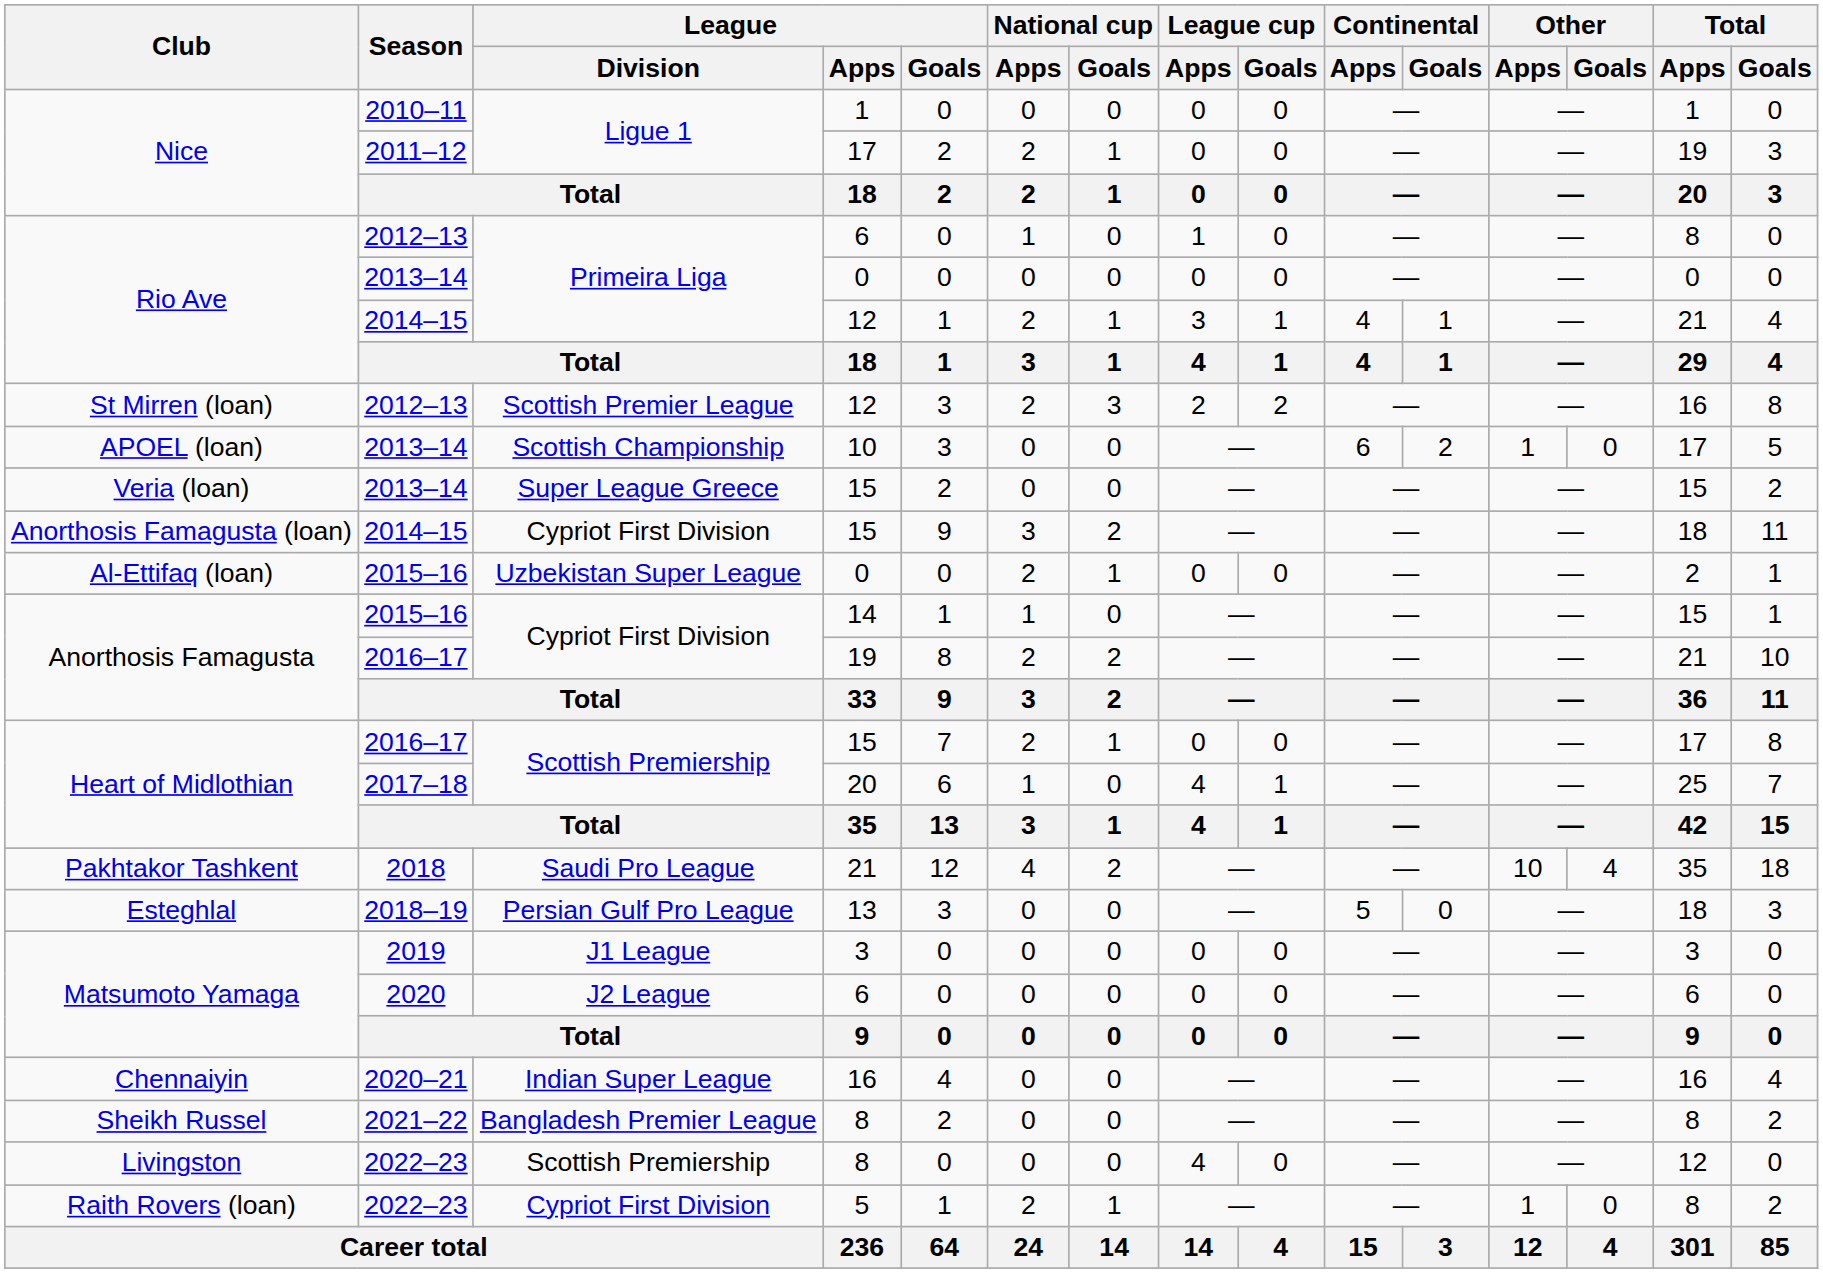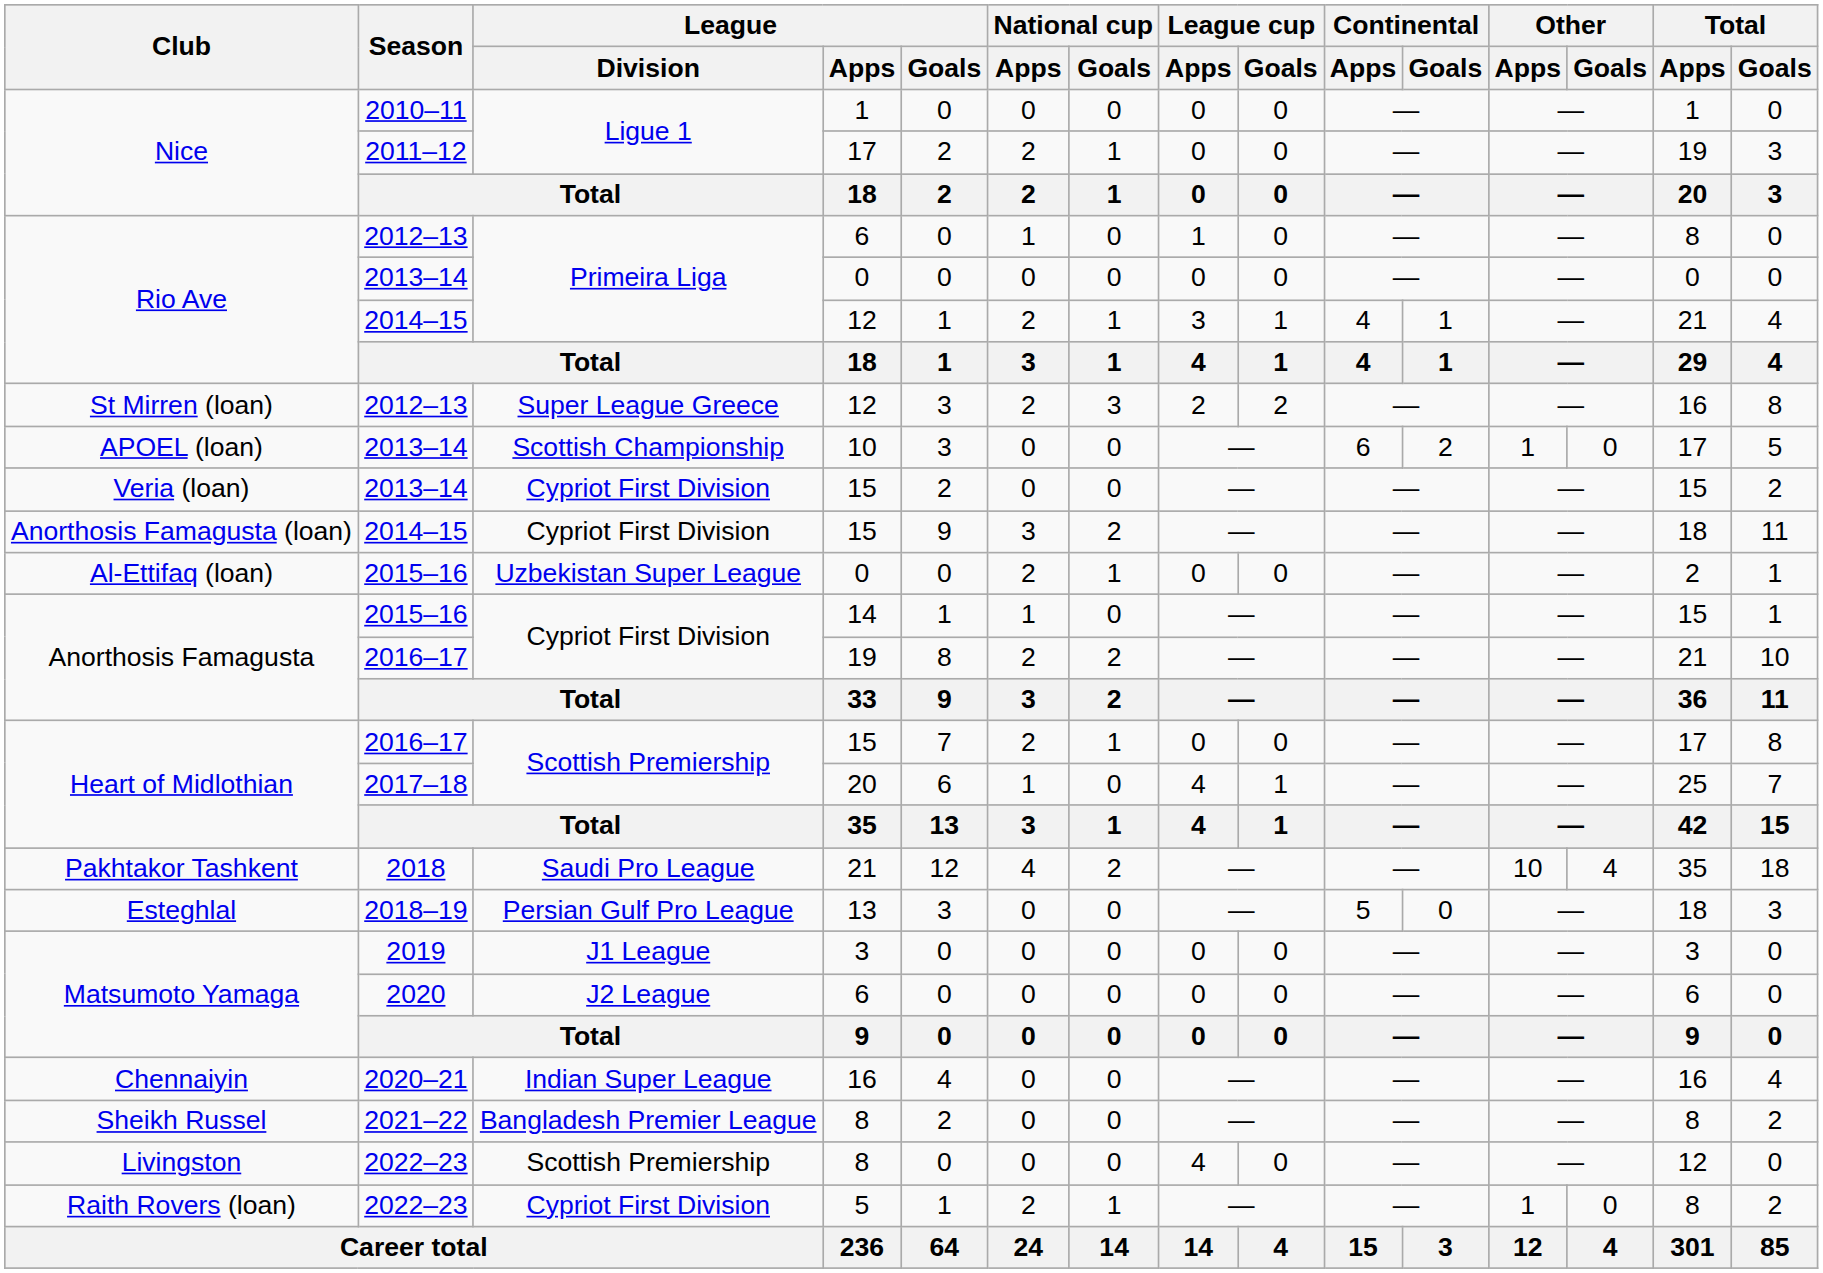 <table class="wikitable" style="text-align: center">
 <tr>
 <th rowspan="2">Club</th>
 <th rowspan="2">Season</th>
 <th colspan="3">League</th>
 <th colspan="2">National cup</th>
 <th colspan="2">League cup</th>
 <th colspan="2">Continental</th>
 <th colspan="2">Other</th>
 <th colspan="2">Total</th>
 </tr>
 <tr>
 <th>Division</th>
 <th>Apps</th>
 <th>Goals</th>
 <th>Apps</th>
 <th>Goals</th>
 <th>Apps</th>
 <th>Goals</th>
 <th>Apps</th>
 <th>Goals</th>
 <th>Apps</th>
 <th>Goals</th>
 <th>Apps</th>
 <th>Goals</th>
 </tr>
 <tr>
 <td rowspan="3"><a href='#'>Nice</a></td>
 <td><a href='#'>2010–11</a></td>
 <td rowspan="2"><a href='#'>Ligue 1</a></td>
 <td>1</td>
 <td>0</td>
 <td>0</td>
 <td>0</td>
 <td>0</td>
 <td>0</td>
 <td colspan=2>—</td>
 <td colspan=2>—</td>
 <td>1</td>
 <td>0</td>
 </tr>
 <tr>
 <td><a href='#'>2011–12</a></td>
 <td>17</td>
 <td>2</td>
 <td>2</td>
 <td>1</td>
 <td>0</td>
 <td>0</td>
 <td colspan=2>—</td>
 <td colspan=2>—</td>
 <td>19</td>
 <td>3</td>
 </tr>
 <tr>
 <th colspan="2">Total</th>
 <th>18</th>
 <th>2</th>
 <th>2</th>
 <th>1</th>
 <th>0</th>
 <th>0</th>
 <th colspan=2>—</th>
 <th colspan=2>—</th>
 <th>20</th>
 <th>3</th>
 </tr>
 <tr>
 <td rowspan="4"><a href='#'>Rio Ave</a></td>
 <td><a href='#'>2012–13</a></td>
 <td rowspan="3"><a href='#'>Primeira Liga</a></td>
 <td>6</td>
 <td>0</td>
 <td>1</td>
 <td>0</td>
 <td>1</td>
 <td>0</td>
 <td colspan=2>—</td>
 <td colspan=2>—</td>
 <td>8</td>
 <td>0</td>
 </tr>
 <tr>
 <td><a href='#'>2013–14</a></td>
 <td>0</td>
 <td>0</td>
 <td>0</td>
 <td>0</td>
 <td>0</td>
 <td>0</td>
 <td colspan=2>—</td>
 <td colspan=2>—</td>
 <td>0</td>
 <td>0</td>
 </tr>
 <tr>
 <td><a href='#'>2014–15</a></td>
 <td>12</td>
 <td>1</td>
 <td>2</td>
 <td>1</td>
 <td>3</td>
 <td>1</td>
 <td>4</td>
 <td>1</td>
 <td colspan="2">—</td>
 <td>21</td>
 <td>4</td>
 </tr>
 <tr>
 <th colspan="2">Total</th>
 <th>18</th>
 <th>1</th>
 <th>3</th>
 <th>1</th>
 <th>4</th>
 <th>1</th>
 <th>4</th>
 <th>1</th>
 <th colspan="2">—</th>
 <th>29</th>
 <th>4</th>
 </tr>
 <tr>
 <td><a href='#'>St Mirren</a> (loan)</td>
 <td><a href='#'>2012–13</a></td>
-<td><a href='#'>Scottish Premier League</a></td>
+<td><a href='#'>Super League Greece</a></td>
 <td>12</td>
 <td>3</td>
 <td>2</td>
 <td>3</td>
 <td>2</td>
 <td>2</td>
 <td colspan=2>—</td>
 <td colspan=2>—</td>
 <td>16</td>
 <td>8</td>
 </tr>
 <tr>
 <td><a href='#'>APOEL</a> (loan)</td>
 <td><a href='#'>2013–14</a></td>
 <td><a href='#'>Scottish Championship</a></td>
 <td>10</td>
 <td>3</td>
 <td>0</td>
 <td>0</td>
 <td colspan="2">—</td>
 <td>6</td>
 <td>2</td>
 <td>1</td>
 <td>0</td>
 <td>17</td>
 <td>5</td>
 </tr>
 <tr>
 <td><a href='#'>Veria</a> (loan)</td>
 <td><a href='#'>2013–14</a></td>
-<td><a href='#'>Super League Greece</a></td>
+<td><a href='#'>Cypriot First Division</a></td>
 <td>15</td>
 <td>2</td>
 <td>0</td>
 <td>0</td>
 <td colspan="2">—</td>
 <td colspan="2">—</td>
 <td colspan="2">—</td>
 <td>15</td>
 <td>2</td>
 </tr>
 <tr>
 <td><a href='#'>Anorthosis Famagusta</a> (loan)</td>
 <td><a href='#'>2014–15</a></td>
 <td>Cypriot First Division</td>
 <td>15</td>
 <td>9</td>
 <td>3</td>
 <td>2</td>
 <td colspan="2">—</td>
 <td colspan="2">—</td>
 <td colspan="2">—</td>
 <td>18</td>
 <td>11</td>
 </tr>
 <tr>
 <td><a href='#'>Al-Ettifaq</a> (loan)</td>
 <td><a href='#'>2015–16</a></td>
 <td><a href='#'>Uzbekistan Super League</a></td>
 <td>0</td>
 <td>0</td>
 <td>2</td>
 <td>1</td>
 <td>0</td>
 <td>0</td>
 <td colspan="2">—</td>
 <td colspan="2">—</td>
 <td>2</td>
 <td>1</td>
 </tr>
 <tr>
 <td rowspan="3">Anorthosis Famagusta</td>
 <td><a href='#'>2015–16</a></td>
 <td rowspan="2">Cypriot First Division</td>
 <td>14</td>
 <td>1</td>
 <td>1</td>
 <td>0</td>
 <td colspan="2">—</td>
 <td colspan="2">—</td>
 <td colspan=2>—</td>
 <td>15</td>
 <td>1</td>
 </tr>
 <tr>
 <td><a href='#'>2016–17</a></td>
 <td>19</td>
 <td>8</td>
 <td>2</td>
 <td>2</td>
 <td colspan="2">—</td>
 <td colspan="2">—</td>
 <td colspan=2>—</td>
 <td>21</td>
 <td>10</td>
 </tr>
 <tr>
 <th colspan="2">Total</th>
 <th>33</th>
 <th>9</th>
 <th>3</th>
 <th>2</th>
 <th colspan="2">—</th>
 <th colspan="2">—</th>
 <th colspan=2>—</th>
 <th>36</th>
 <th>11</th>
 </tr>
 <tr>
 <td rowspan="3"><a href='#'>Heart of Midlothian</a></td>
 <td><a href='#'>2016–17</a></td>
 <td rowspan="2"><a href='#'>Scottish Premiership</a></td>
 <td>15</td>
 <td>7</td>
 <td>2</td>
 <td>1</td>
 <td>0</td>
 <td>0</td>
 <td colspan="2">—</td>
 <td colspan="2">—</td>
 <td>17</td>
 <td>8</td>
 </tr>
 <tr>
 <td><a href='#'>2017–18</a></td>
 <td>20</td>
 <td>6</td>
 <td>1</td>
 <td>0</td>
 <td>4</td>
 <td>1</td>
 <td colspan="2">—</td>
 <td colspan="2">—</td>
 <td>25</td>
 <td>7</td>
 </tr>
 <tr>
 <th colspan="2">Total</th>
 <th>35</th>
 <th>13</th>
 <th>3</th>
 <th>1</th>
 <th>4</th>
 <th>1</th>
 <th colspan=2>—</th>
 <th colspan=2>—</th>
 <th>42</th>
 <th>15</th>
 </tr>
 <tr>
 <td><a href='#'>Pakhtakor Tashkent</a></td>
 <td><a href='#'>2018</a></td>
 <td><a href='#'>Saudi Pro League</a></td>
 <td>21</td>
 <td>12</td>
 <td>4</td>
 <td>2</td>
 <td colspan="2">—</td>
 <td colspan="2">—</td>
 <td>10</td>
 <td>4</td>
 <td>35</td>
 <td>18</td>
 </tr>
 <tr>
 <td><a href='#'>Esteghlal</a></td>
 <td><a href='#'>2018–19</a></td>
 <td><a href='#'>Persian Gulf Pro League</a></td>
 <td>13</td>
 <td>3</td>
 <td>0</td>
 <td>0</td>
 <td colspan="2">—</td>
 <td>5</td>
 <td>0</td>
 <td colspan="2">—</td>
 <td>18</td>
 <td>3</td>
 </tr>
 <tr>
 <td rowspan="3"><a href='#'>Matsumoto Yamaga</a></td>
 <td><a href='#'>2019</a></td>
 <td><a href='#'>J1 League</a></td>
 <td>3</td>
 <td>0</td>
 <td>0</td>
 <td>0</td>
 <td>0</td>
 <td>0</td>
 <td colspan="2">—</td>
 <td colspan="2">—</td>
 <td>3</td>
 <td>0</td>
 </tr>
 <tr>
 <td><a href='#'>2020</a></td>
 <td><a href='#'>J2 League</a></td>
 <td>6</td>
 <td>0</td>
 <td>0</td>
 <td>0</td>
 <td>0</td>
 <td>0</td>
 <td colspan="2">—</td>
 <td colspan="2">—</td>
 <td>6</td>
 <td>0</td>
 </tr>
 <tr>
 <th colspan="2">Total</th>
 <th>9</th>
 <th>0</th>
 <th>0</th>
 <th>0</th>
 <th>0</th>
 <th>0</th>
 <th colspan=2>—</th>
 <th colspan=2>—</th>
 <th>9</th>
 <th>0</th>
 </tr>
 <tr>
 <td><a href='#'>Chennaiyin</a></td>
 <td><a href='#'>2020–21</a></td>
 <td><a href='#'>Indian Super League</a></td>
 <td>16</td>
 <td>4</td>
 <td>0</td>
 <td>0</td>
 <td colspan=2>—</td>
 <td colspan=2>—</td>
 <td colspan=2>—</td>
 <td>16</td>
 <td>4</td>
 </tr>
 <tr>
 <td><a href='#'>Sheikh Russel</a></td>
 <td><a href='#'>2021–22</a></td>
 <td><a href='#'>Bangladesh Premier League</a></td>
 <td>8</td>
 <td>2</td>
 <td>0</td>
 <td>0</td>
 <td colspan=2>—</td>
 <td colspan=2>—</td>
 <td colspan=2>—</td>
 <td>8</td>
 <td>2</td>
 </tr>
 <tr>
 <td><a href='#'>Livingston</a></td>
 <td><a href='#'>2022–23</a></td>
 <td>Scottish Premiership</td>
 <td>8</td>
 <td>0</td>
 <td>0</td>
 <td>0</td>
 <td>4</td>
 <td>0</td>
 <td colspan=2>—</td>
 <td colspan=2>—</td>
 <td>12</td>
 <td>0</td>
 </tr>
 <tr>
 <td><a href='#'>Raith Rovers</a> (loan)</td>
 <td><a href='#'>2022–23</a></td>
 <td><a href='#'>Cypriot First Division</a></td>
 <td>5</td>
 <td>1</td>
 <td>2</td>
 <td>1</td>
 <td colspan=2>—</td>
 <td colspan=2>—</td>
 <td>1</td>
 <td>0</td>
 <td>8</td>
 <td>2</td>
 </tr>
 <tr>
 <th colspan="3">Career total</th>
 <th>236</th>
 <th>64</th>
 <th>24</th>
 <th>14</th>
 <th>14</th>
 <th>4</th>
 <th>15</th>
 <th>3</th>
 <th>12</th>
 <th>4</th>
 <th>301</th>
 <th>85</th>
 </tr>
 </table>
